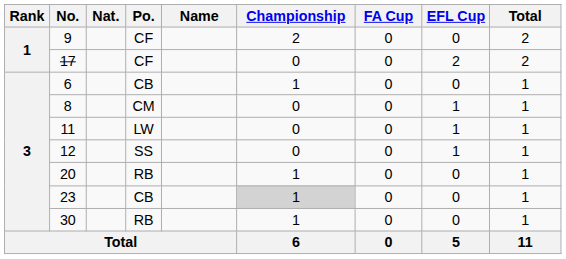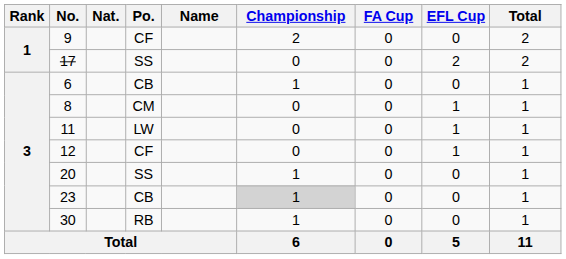 <table class="wikitable" style="text-align:center; font-size:95%; width:95%;">
 <tr>
 <th width=50px>Rank</th>
 <th width=50px>No.</th>
 <th width=50px>Nat.</th>
 <th width=50px>Po.</th>
 <th width=150px>Name</th>
 <th width=150px><a href='#'>Championship</a></th>
 <th width=150px><a href='#'>FA Cup</a></th>
 <th width=150px><a href='#'>EFL Cup</a></th>
 <th width=150px>Total</th>
 </tr>
 <tr>
 <th rowspan=2>1</th>
 <td>9</td>
 <td></td>
 <td>CF</td>
 <td></td>
 <td>2</td>
 <td>0</td>
 <td>0</td>
 <td>2</td>
 </tr>
 <tr>
 <td><s>17</s></td>
 <td></td>
-<td>CF</td>
+<td>SS</td>
 <td></td>
 <td>0</td>
 <td>0</td>
 <td>2</td>
 <td>2</td>
 </tr>
 <tr>
 <th rowspan=7>3</th>
 <td>6</td>
 <td></td>
 <td>CB</td>
 <td></td>
 <td>1</td>
 <td>0</td>
 <td>0</td>
 <td>1</td>
 </tr>
 <tr>
 <td>8</td>
 <td></td>
 <td>CM</td>
 <td></td>
 <td>0</td>
 <td>0</td>
 <td>1</td>
 <td>1</td>
 </tr>
 <tr>
 <td>11</td>
 <td></td>
 <td>LW</td>
 <td></td>
 <td>0</td>
 <td>0</td>
 <td>1</td>
 <td>1</td>
 </tr>
 <tr>
 <td>12</td>
 <td></td>
-<td>SS</td>
+<td>CF</td>
 <td></td>
 <td>0</td>
 <td>0</td>
 <td>1</td>
 <td>1</td>
 </tr>
 <tr>
 <td>20</td>
 <td></td>
-<td>RB</td>
+<td>SS</td>
 <td></td>
 <td>1</td>
 <td>0</td>
 <td>0</td>
 <td>1</td>
 </tr>
 <tr>
 <td>23</td>
 <td></td>
 <td>CB</td>
 <td></td>
 <td style="background: lightgrey;">1</td>
 <td>0</td>
 <td>0</td>
 <td>1</td>
 </tr>
 <tr>
 <td>30</td>
 <td></td>
 <td>RB</td>
 <td></td>
 <td>1</td>
 <td>0</td>
 <td>0</td>
 <td>1</td>
 </tr>
 <tr>
 <th colspan=5>Total</th>
 <th>6</th>
 <th>0</th>
 <th>5</th>
 <th>11</th>
 </tr>
 </table>
